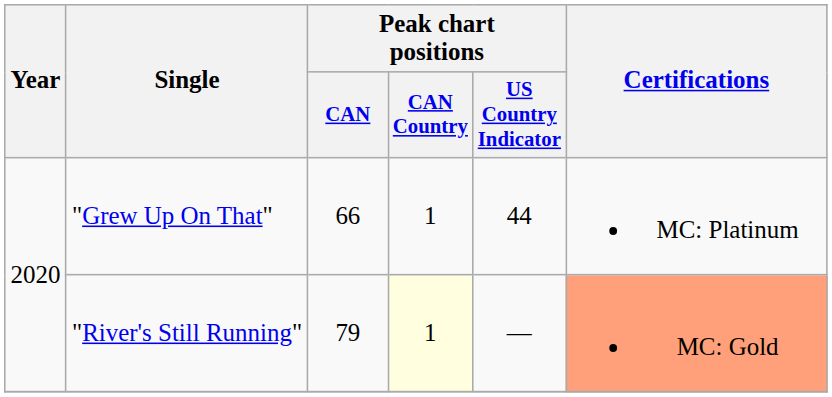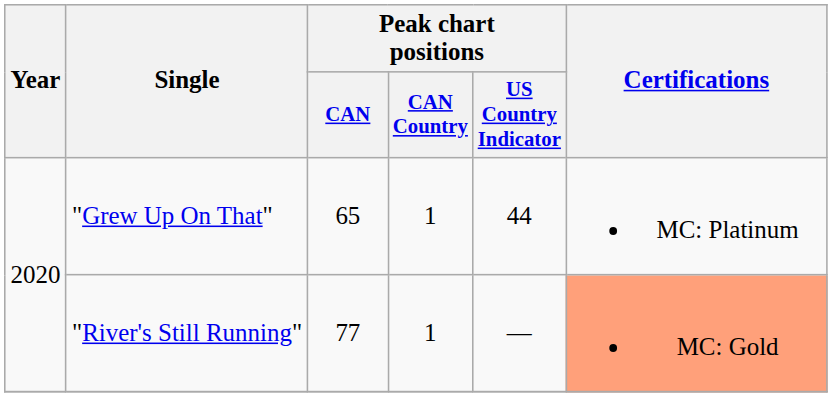 <table class="wikitable" style="text-align:center;">
 <tr>
 <th rowspan="2">Year</th>
 <th rowspan="2">Single</th>
 <th colspan="3">Peak chart<br>positions</th>
 <th rowspan="2" style="width:10em;"><a href='#'>Certifications</a></th>
 </tr>
 <tr style="font-size:smaller;">
 <th width="45"><a href='#'>CAN</a><br></th>
 <th width="45"><a href='#'>CAN Country</a><br></th>
 <th width="45"><a href='#'>US<br>Country<br>Indicator</a><br></th>
 </tr>
 <tr>
 <td rowspan="2">2020</td>
 <td align="left">"<a href='#'>Grew Up On That</a>"</td>
-<td>66</td>
+<td>65</td>
 <td>1</td>
 <td>44</td>
 <td><br><ul><li>MC: Platinum</li></ul></td>
 </tr>
 <tr>
 <td align="left">"<a href='#'>River's Still Running</a>"</td>
-<td>79</td>
-<td style="background: lightyellow;">1</td>
+<td>77</td>
+<td>1</td>
 <td>—</td>
 <td style="background: lightsalmon;"><br><ul><li>MC: Gold</li></ul></td>
 </tr>
 <tr>
 </tr>
 </table>
